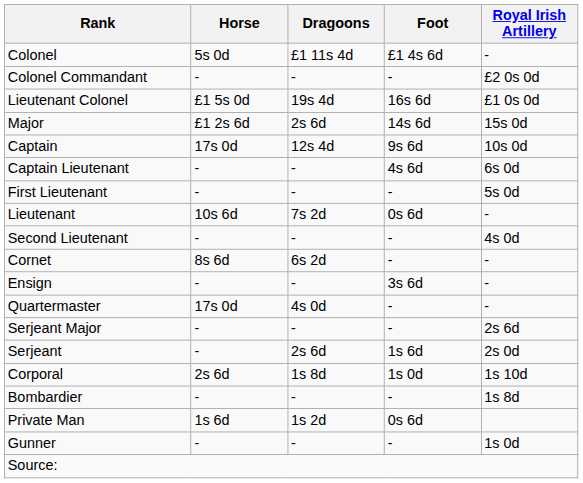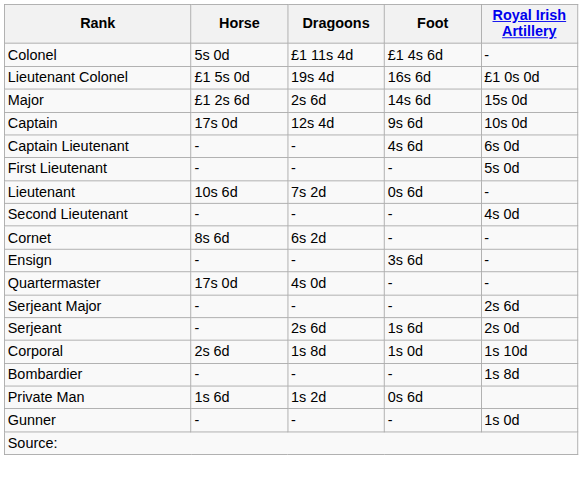 <table class="wikitable">
 <tr>
 <th align="left" width="200">Rank</th>
 <th align="left" width="100">Horse</th>
 <th align="left" width="100">Dragoons</th>
 <th align="left" width="100">Foot</th>
 <th align="left" width="100"><a href='#'>Royal Irish Artillery</a></th>
 </tr>
 <tr>
 <td>Colonel</td>
 <td>5s 0d</td>
 <td>£1 11s 4d</td>
 <td>£1 4s 6d</td>
 <td>-</td>
-</tr>
-<tr>
-<td>Colonel Commandant</td>
-<td>-</td>
-<td>-</td>
-<td>-</td>
-<td>£2 0s 0d</td>
 </tr>
 <tr>
 <td>Lieutenant Colonel</td>
 <td>£1 5s 0d</td>
 <td>19s 4d</td>
 <td>16s 6d</td>
 <td>£1 0s 0d</td>
 </tr>
 <tr>
 <td>Major</td>
 <td>£1 2s 6d</td>
 <td>2s 6d</td>
 <td>14s 6d</td>
 <td>15s 0d</td>
 </tr>
 <tr>
 <td>Captain</td>
 <td>17s 0d</td>
 <td>12s 4d</td>
 <td>9s 6d</td>
 <td>10s 0d</td>
 </tr>
 <tr>
 <td>Captain Lieutenant</td>
 <td>-</td>
 <td>-</td>
 <td>4s 6d</td>
 <td>6s 0d</td>
 </tr>
 <tr>
 <td>First Lieutenant</td>
 <td>-</td>
 <td>-</td>
 <td>-</td>
 <td>5s 0d</td>
 </tr>
 <tr>
 <td>Lieutenant</td>
 <td>10s 6d</td>
 <td>7s 2d</td>
 <td>0s 6d</td>
 <td>-</td>
 </tr>
 <tr>
 <td>Second Lieutenant</td>
 <td>-</td>
 <td>-</td>
 <td>-</td>
 <td>4s 0d</td>
 </tr>
 <tr>
 <td>Cornet</td>
 <td>8s 6d</td>
 <td>6s 2d</td>
 <td>-</td>
 <td>-</td>
 </tr>
 <tr>
 <td>Ensign</td>
 <td>-</td>
 <td>-</td>
 <td>3s 6d</td>
 <td>-</td>
 </tr>
 <tr>
 <td>Quartermaster</td>
 <td>17s 0d</td>
 <td>4s 0d</td>
 <td>-</td>
 <td>-</td>
 </tr>
 <tr>
 <td>Serjeant Major</td>
 <td>-</td>
 <td>-</td>
 <td>-</td>
 <td>2s 6d</td>
 </tr>
 <tr>
 <td>Serjeant</td>
 <td>-</td>
 <td>2s 6d</td>
 <td>1s 6d</td>
 <td>2s 0d</td>
 </tr>
 <tr>
 <td>Corporal</td>
 <td>2s 6d</td>
 <td>1s 8d</td>
 <td>1s 0d</td>
 <td>1s 10d</td>
 </tr>
 <tr>
 <td>Bombardier</td>
 <td>-</td>
 <td>-</td>
 <td>-</td>
 <td>1s 8d</td>
 </tr>
 <tr>
 <td>Private Man</td>
 <td>1s 6d</td>
 <td>1s 2d</td>
 <td>0s 6d</td>
 <td></td>
 </tr>
 <tr>
 <td>Gunner</td>
 <td>-</td>
 <td>-</td>
 <td>-</td>
 <td>1s 0d</td>
 </tr>
 <tr>
 <td colspan=5>Source:</td>
 </tr>
 </table>
